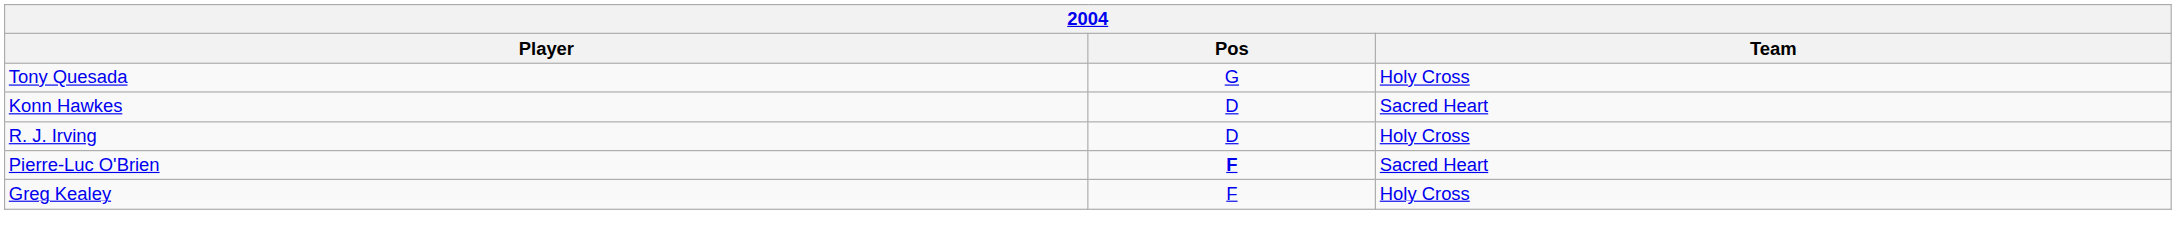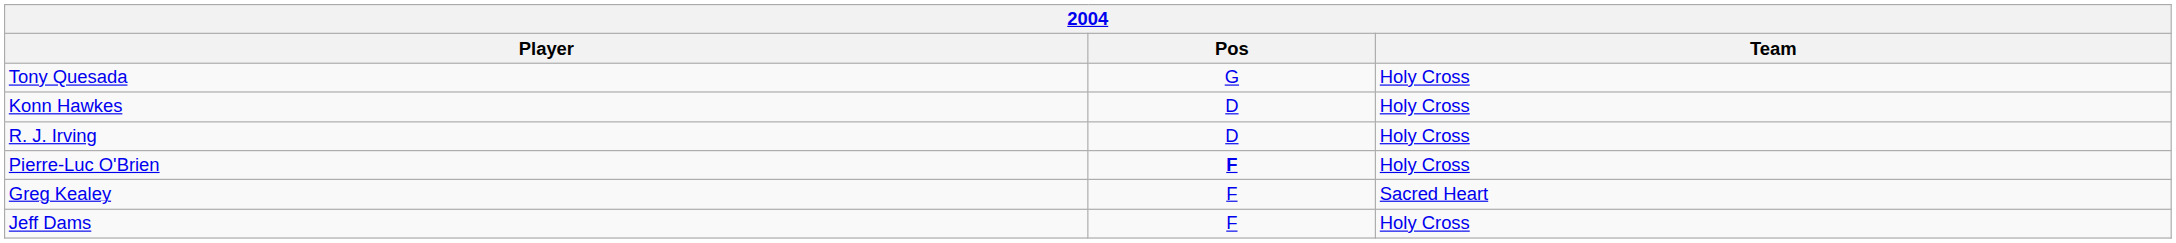 <table class="wikitable" width=95%>
 <tr>
 <th colspan=3><a href='#'>2004</a></th>
 </tr>
 <tr>
 <th>Player</th>
 <th>Pos</th>
 <th>Team</th>
 </tr>
 <tr>
 <td><a href='#'>Tony Quesada</a></td>
 <td style="text-align:center;"><a href='#'>G</a></td>
 <td><a href='#'>Holy Cross</a></td>
 </tr>
 <tr>
 <td><a href='#'>Konn Hawkes</a></td>
 <td style="text-align:center;"><a href='#'>D</a></td>
-<td><a href='#'>Sacred Heart</a></td>
+<td><a href='#'>Holy Cross</a></td>
 </tr>
 <tr>
 <td><a href='#'>R. J. Irving</a></td>
 <td style="text-align:center;"><a href='#'>D</a></td>
 <td><a href='#'>Holy Cross</a></td>
 </tr>
 <tr>
 <td><a href='#'>Pierre-Luc O'Brien</a></td>
 <td style="text-align:center;"><strong><a href='#'>F</a></strong></td>
-<td><a href='#'>Sacred Heart</a></td>
+<td><a href='#'>Holy Cross</a></td>
 </tr>
 <tr>
 <td><a href='#'>Greg Kealey</a></td>
 <td style="text-align:center;"><a href='#'>F</a></td>
+<td><a href='#'>Sacred Heart</a></td>
+</tr>
+<tr>
+<td><a href='#'>Jeff Dams</a></td>
+<td style="text-align:center;"><a href='#'>F</a></td>
 <td><a href='#'>Holy Cross</a></td>
 </tr>
 </table>
